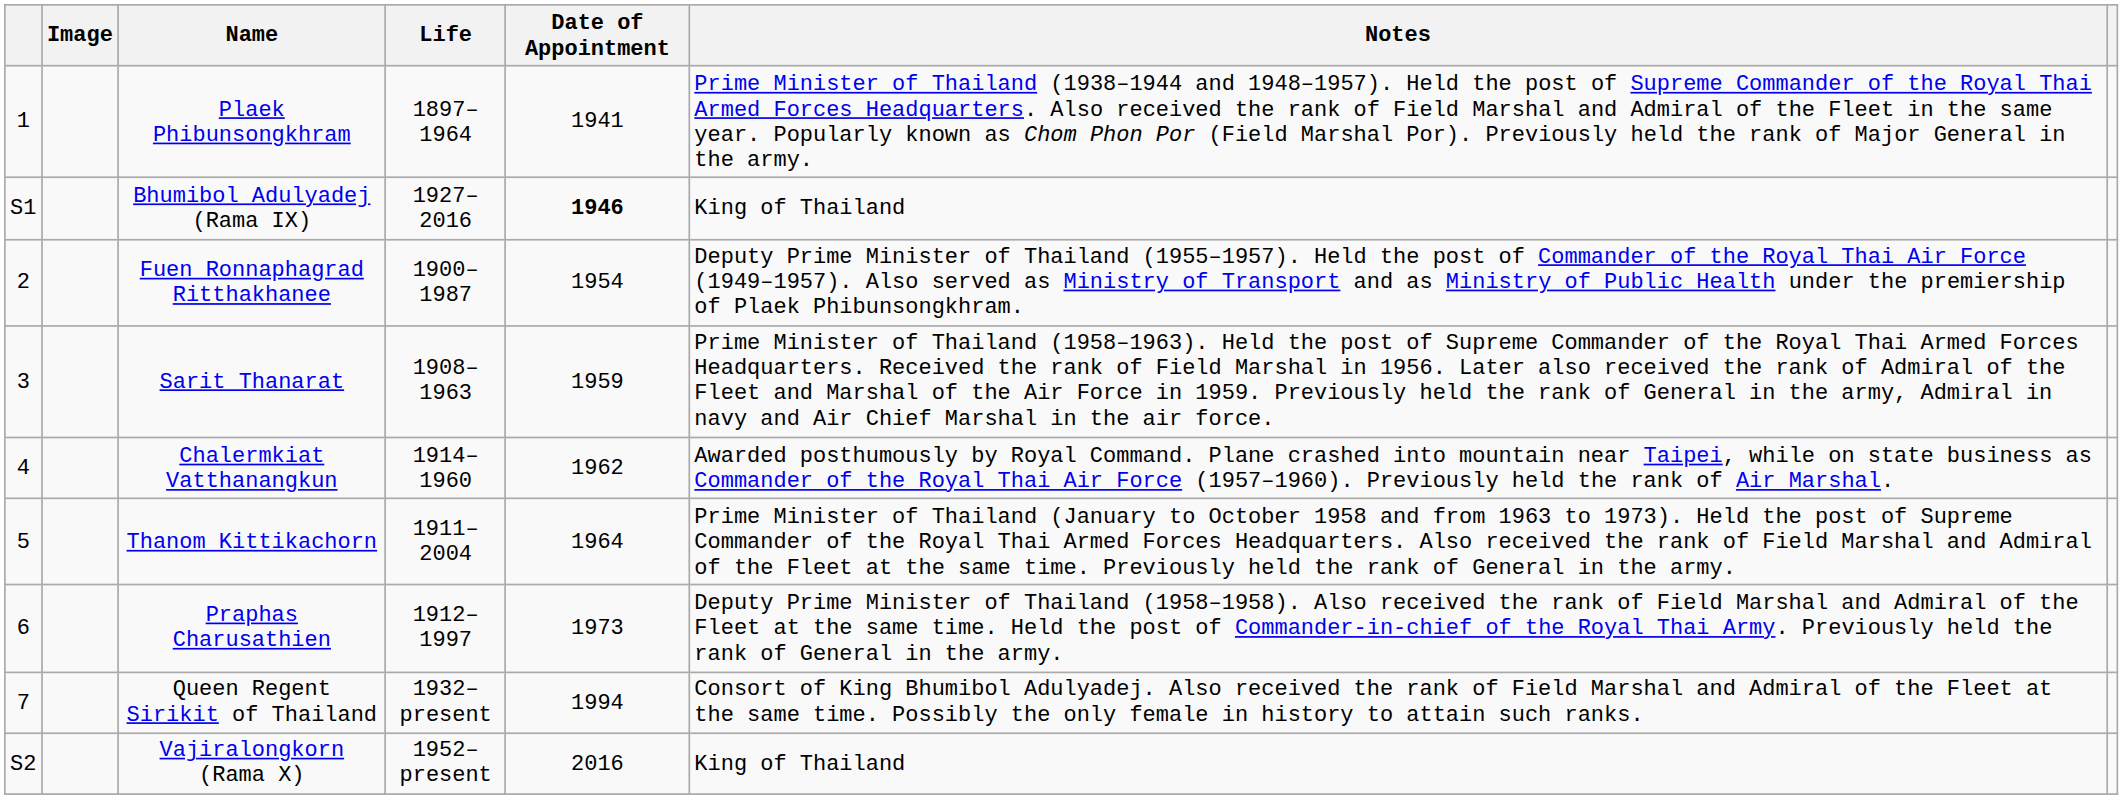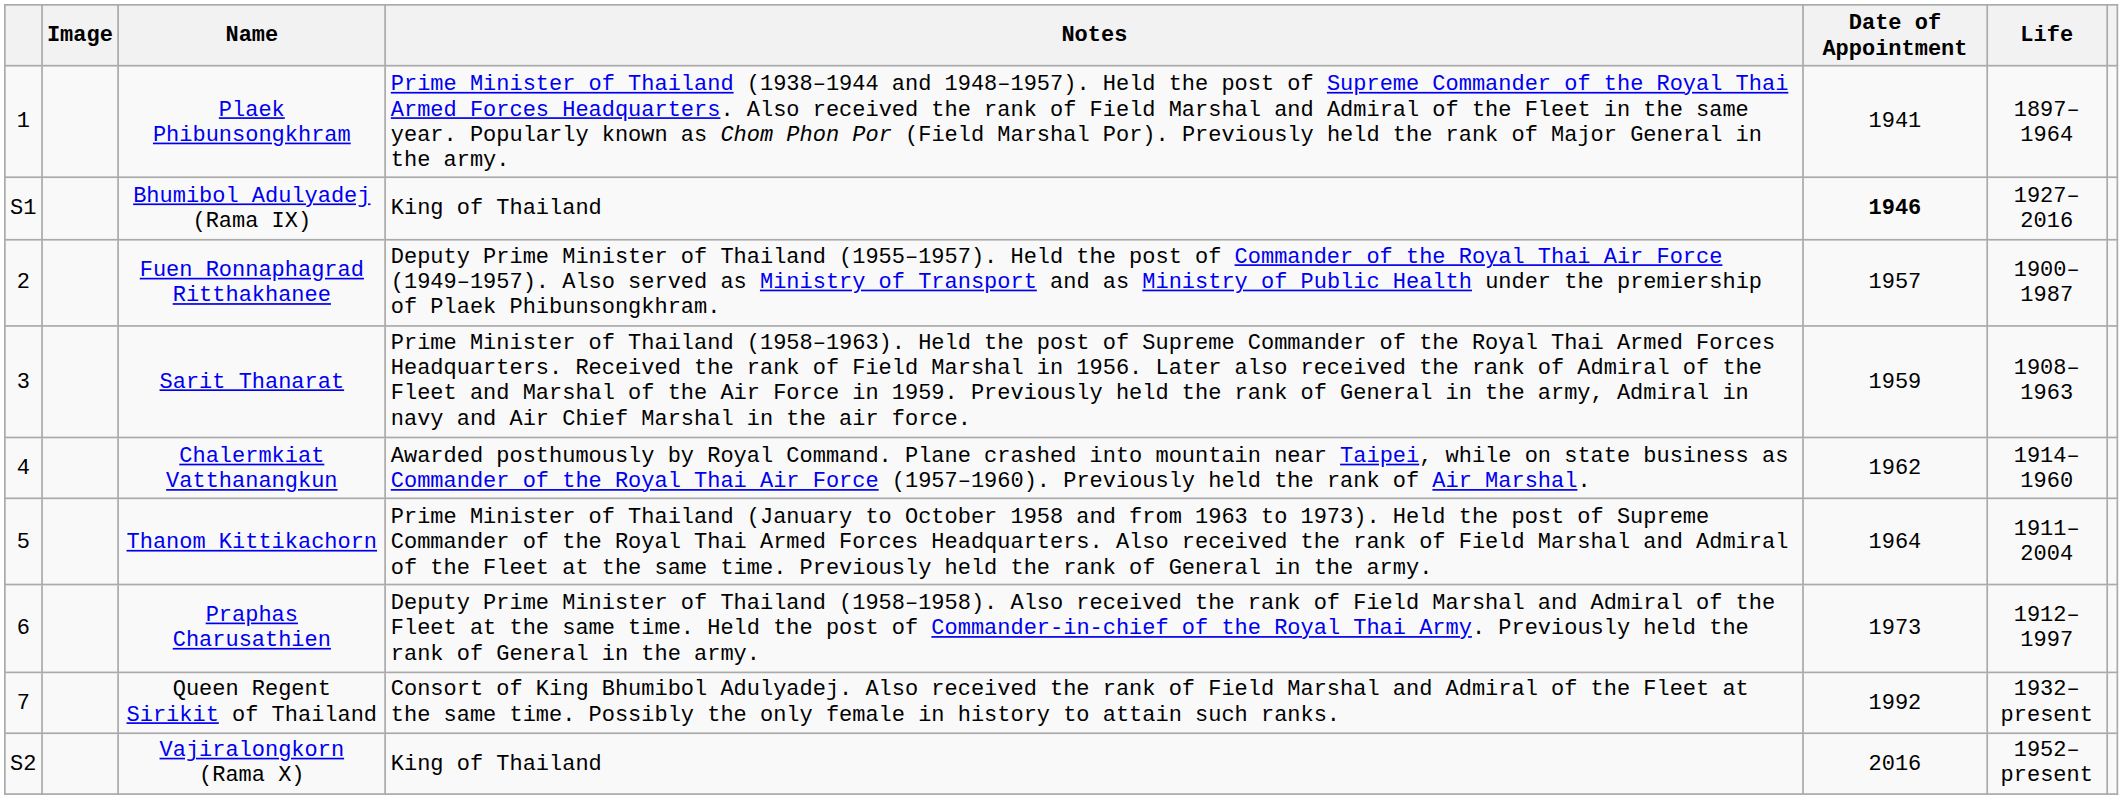 <table class="wikitable">
 <tr>
 <th></th>
 <th>Image</th>
 <th>Name</th>
+<th>Notes</th>
+<th>Date of Appointment</th>
 <th>Life</th>
-<th>Date of Appointment</th>
-<th>Notes</th>
 <th></th>
 </tr>
 <tr>
 <td align="center">1</td>
 <td align="center"></td>
 <td align="center"><a href='#'>Plaek Phibunsongkhram</a></td>
+<td><a href='#'>Prime Minister of Thailand</a> (1938–1944 and 1948–1957). Held the post of <a href='#'>Supreme Commander of the Royal Thai Armed Forces Headquarters</a>. Also received the rank of Field Marshal and Admiral of the Fleet in the same year. Popularly known as <em>Chom Phon Por</em> (Field Marshal Por). Previously held the rank of Major General in the army.</td>
+<td align="center">1941</td>
 <td align="center">1897–1964</td>
-<td align="center">1941</td>
-<td><a href='#'>Prime Minister of Thailand</a> (1938–1944 and 1948–1957). Held the post of <a href='#'>Supreme Commander of the Royal Thai Armed Forces Headquarters</a>. Also received the rank of Field Marshal and Admiral of the Fleet in the same year. Popularly known as <em>Chom Phon Por</em> (Field Marshal Por). Previously held the rank of Major General in the army.</td>
 <td align="center"></td>
 </tr>
 <tr>
 <td align="center">S1</td>
 <td align="center"></td>
 <td align="center"><a href='#'>Bhumibol Adulyadej</a><br>(Rama IX)</td>
+<td>King of Thailand</td>
+<td align="center"><strong>1946</strong></td>
 <td align="center">1927–2016</td>
-<td align="center"><strong>1946</strong></td>
-<td>King of Thailand</td>
 <td></td>
 </tr>
 <tr>
 <td align="center">2</td>
 <td align="center"></td>
 <td align="center"><a href='#'>Fuen Ronnaphagrad Ritthakhanee</a></td>
+<td>Deputy Prime Minister of Thailand (1955–1957). Held the post of <a href='#'>Commander of the Royal Thai Air Force</a> (1949–1957). Also served as <a href='#'>Ministry of Transport</a> and as <a href='#'>Ministry of Public Health</a> under the premiership of Plaek Phibunsongkhram.</td>
+<td align="center">1957</td>
 <td align="center">1900–1987</td>
-<td align="center">1954</td>
-<td>Deputy Prime Minister of Thailand (1955–1957). Held the post of <a href='#'>Commander of the Royal Thai Air Force</a> (1949–1957). Also served as <a href='#'>Ministry of Transport</a> and as <a href='#'>Ministry of Public Health</a> under the premiership of Plaek Phibunsongkhram.</td>
 <td align="center"></td>
 </tr>
 <tr>
 <td align="center">3</td>
 <td align="center"></td>
 <td align="center"><a href='#'>Sarit Thanarat</a></td>
+<td>Prime Minister of Thailand (1958–1963). Held the post of Supreme Commander of the Royal Thai Armed Forces Headquarters. Received the rank of Field Marshal in 1956. Later also received the rank of Admiral of the Fleet and Marshal of the Air Force in 1959. Previously held the rank of General in the army, Admiral in navy and Air Chief Marshal in the air force.</td>
+<td align="center">1959</td>
 <td align="center">1908–1963</td>
-<td align="center">1959</td>
-<td>Prime Minister of Thailand (1958–1963). Held the post of Supreme Commander of the Royal Thai Armed Forces Headquarters. Received the rank of Field Marshal in 1956. Later also received the rank of Admiral of the Fleet and Marshal of the Air Force in 1959. Previously held the rank of General in the army, Admiral in navy and Air Chief Marshal in the air force.</td>
 <td align="center"></td>
 </tr>
 <tr>
 <td align="center">4</td>
 <td align="center"></td>
 <td align="center"><a href='#'>Chalermkiat Vatthanangkun</a></td>
+<td>Awarded posthumously by Royal Command. Plane crashed into mountain near <a href='#'>Taipei</a>, while on state business as <a href='#'>Commander of the Royal Thai Air Force</a> (1957–1960). Previously held the rank of <a href='#'>Air Marshal</a>.</td>
+<td align="center">1962</td>
 <td align="center">1914–1960</td>
-<td align="center">1962</td>
-<td>Awarded posthumously by Royal Command. Plane crashed into mountain near <a href='#'>Taipei</a>, while on state business as <a href='#'>Commander of the Royal Thai Air Force</a> (1957–1960). Previously held the rank of <a href='#'>Air Marshal</a>.</td>
 <td align="center"></td>
 </tr>
 <tr>
 <td align="center">5</td>
 <td align="center"></td>
 <td align="center"><a href='#'>Thanom Kittikachorn</a></td>
+<td>Prime Minister of Thailand (January to October 1958 and from 1963 to 1973). Held the post of Supreme Commander of the Royal Thai Armed Forces Headquarters. Also received the rank of Field Marshal and Admiral of the Fleet at the same time. Previously held the rank of General in the army.</td>
+<td align="center">1964</td>
 <td align="center">1911–2004</td>
-<td align="center">1964</td>
-<td>Prime Minister of Thailand (January to October 1958 and from 1963 to 1973). Held the post of Supreme Commander of the Royal Thai Armed Forces Headquarters. Also received the rank of Field Marshal and Admiral of the Fleet at the same time. Previously held the rank of General in the army.</td>
 <td align="center"></td>
 </tr>
 <tr>
 <td align="center">6</td>
 <td align="center"></td>
 <td align="center"><a href='#'>Praphas Charusathien</a></td>
+<td>Deputy Prime Minister of Thailand (1958–1958). Also received the rank of Field Marshal and Admiral of the Fleet at the same time. Held the post of <a href='#'>Commander-in-chief of the Royal Thai Army</a>. Previously held the rank of General in the army.</td>
+<td align="center">1973</td>
 <td align="center">1912–1997</td>
-<td align="center">1973</td>
-<td>Deputy Prime Minister of Thailand (1958–1958). Also received the rank of Field Marshal and Admiral of the Fleet at the same time. Held the post of <a href='#'>Commander-in-chief of the Royal Thai Army</a>. Previously held the rank of General in the army.</td>
 <td align="center"></td>
 </tr>
 <tr>
 <td align="center">7</td>
 <td align="center"></td>
 <td align="center">Queen Regent <a href='#'>Sirikit</a> of Thailand</td>
+<td>Consort of King Bhumibol Adulyadej. Also received the rank of Field Marshal and Admiral of the Fleet at the same time. Possibly the only female in history to attain such ranks.</td>
+<td align="center">1992</td>
 <td align="center">1932–present</td>
-<td align="center">1994</td>
-<td>Consort of King Bhumibol Adulyadej. Also received the rank of Field Marshal and Admiral of the Fleet at the same time. Possibly the only female in history to attain such ranks.</td>
 <td align="center"></td>
 </tr>
 <tr>
 <td align="center">S2</td>
 <td align="center"></td>
 <td align="center"><a href='#'>Vajiralongkorn</a><br>(Rama X)</td>
+<td>King of Thailand</td>
+<td align="center">2016</td>
 <td align="center">1952–present</td>
-<td align="center">2016</td>
-<td>King of Thailand</td>
 <td></td>
 </tr>
 </table>
